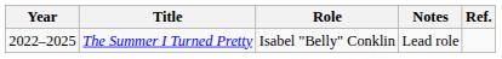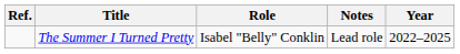 <table class="wikitable">
 <tr>
-<th>Year</th>
+<th>Ref.</th>
 <th>Title</th>
 <th>Role</th>
 <th>Notes</th>
-<th>Ref.</th>
+<th>Year</th>
 </tr>
 <tr>
-<td>2022–2025</td>
+<td></td>
 <td><em><a href='#'>The Summer I Turned Pretty</a></em></td>
 <td>Isabel "Belly" Conklin</td>
 <td>Lead role</td>
-<td></td>
+<td>2022–2025</td>
 </tr>
 </table>
